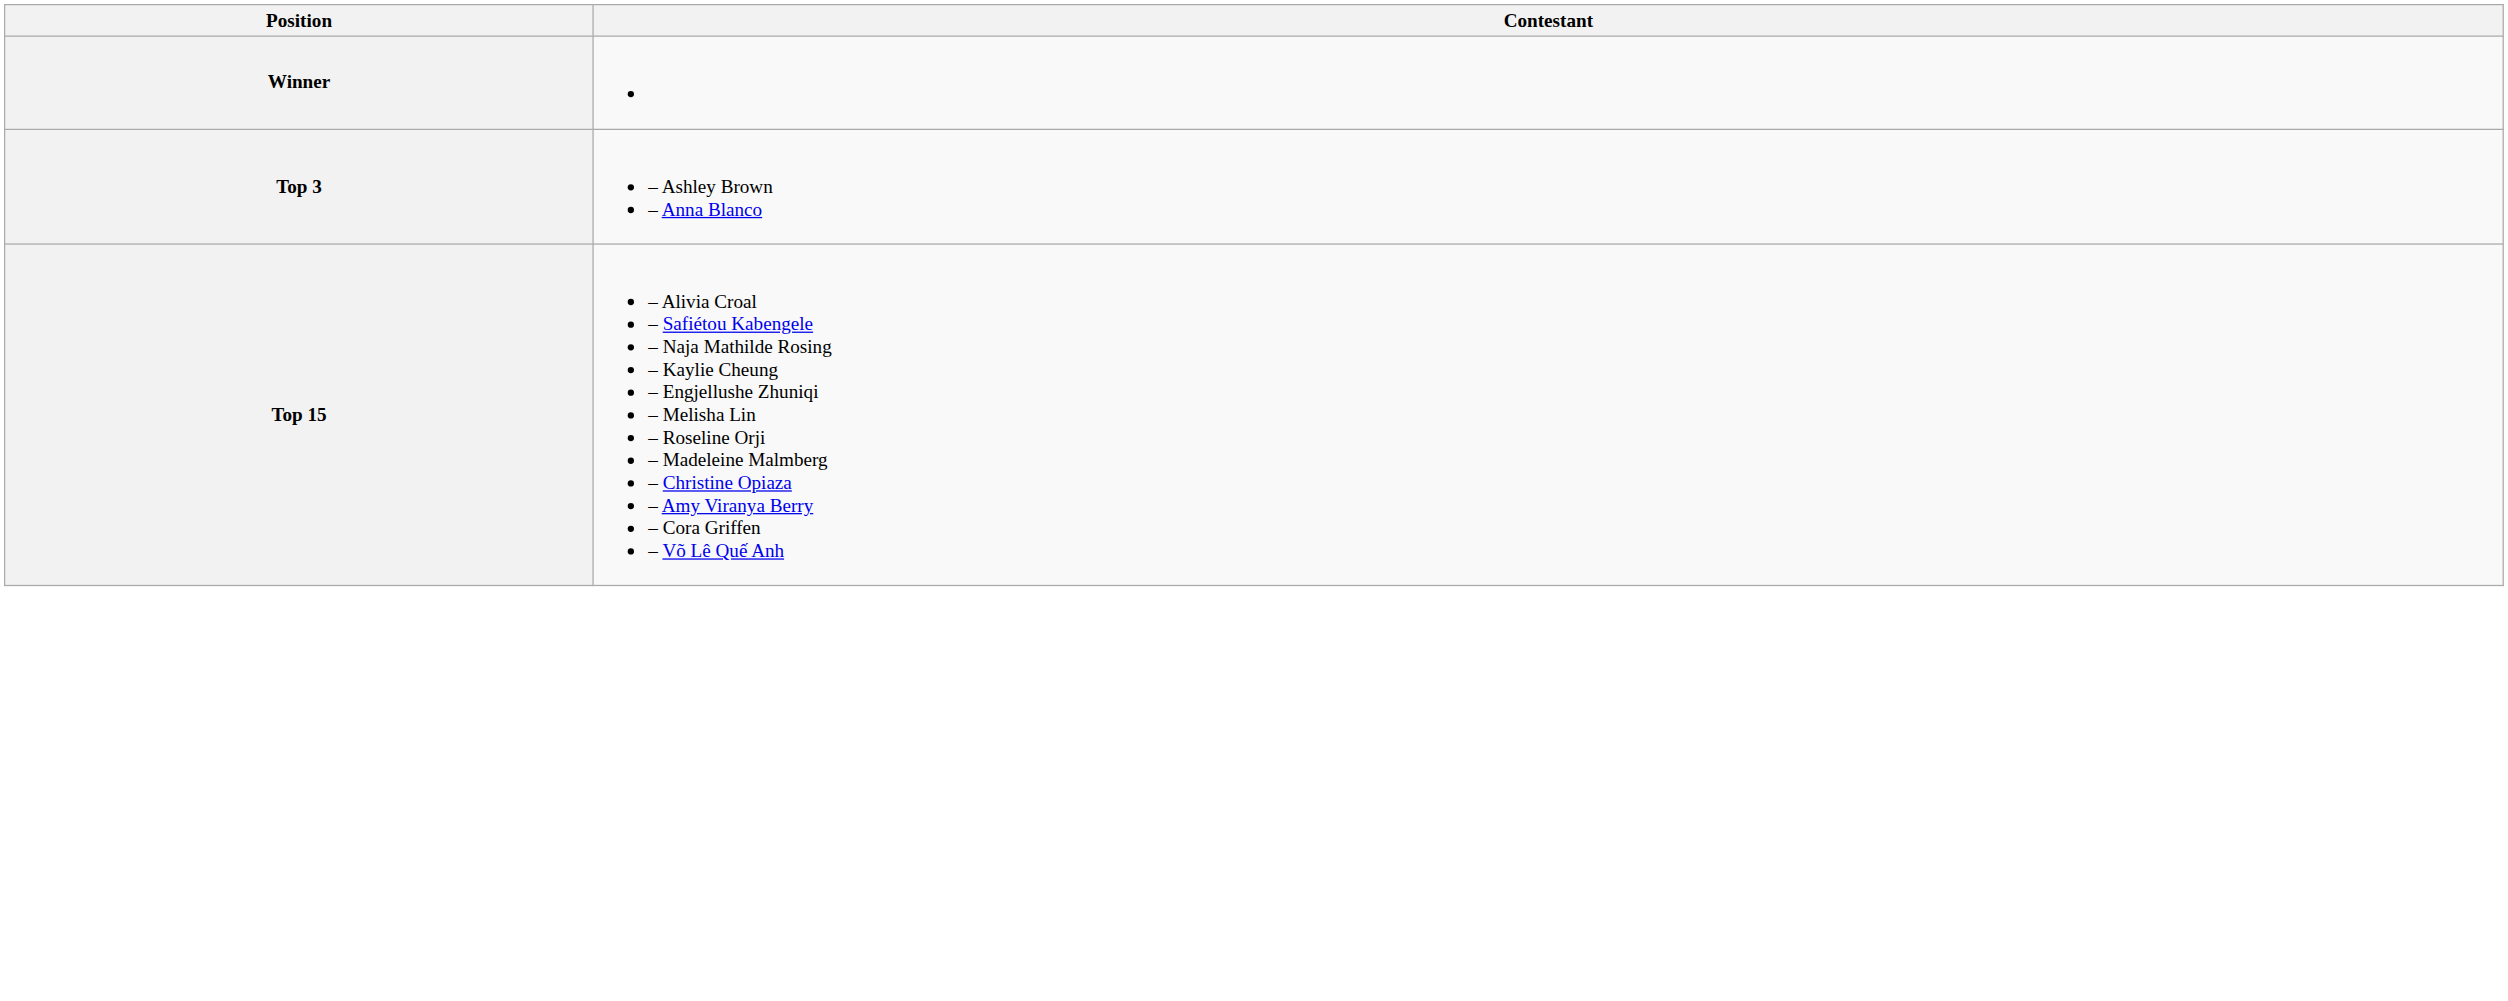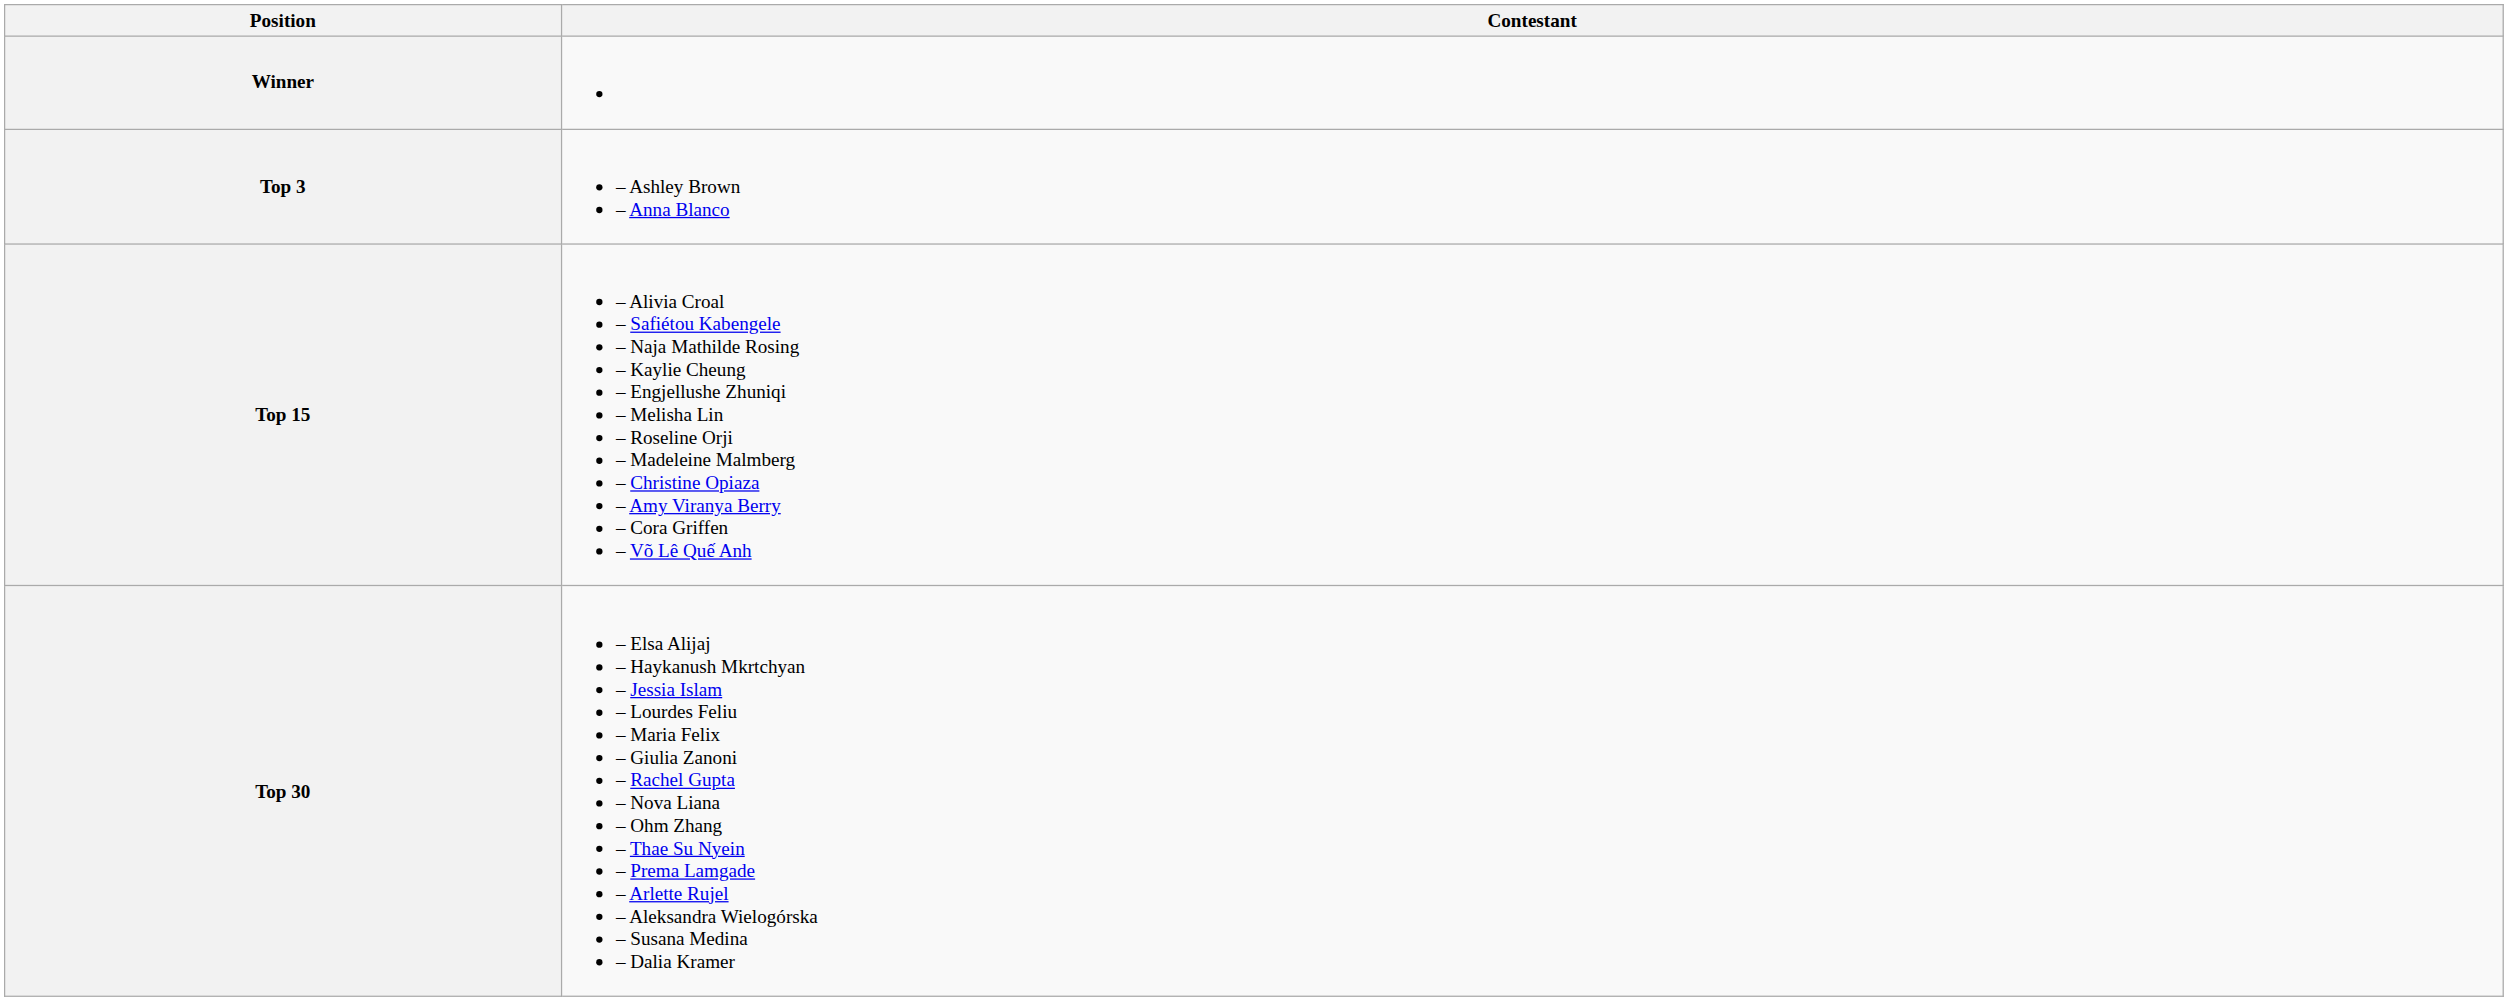 <table class="wikitable" style="font-size: 95%; width:100%;">
 <tr>
 <th>Position</th>
 <th>Contestant</th>
 </tr>
 <tr>
 <th>Winner</th>
 <td><br><ul><li></li></ul></td>
 </tr>
 <tr>
 <th>Top 3</th>
 <td><br><ul><li> – Ashley Brown</li><li> – <a href='#'>Anna Blanco</a></li></ul></td>
 </tr>
 <tr>
 <th>Top 15</th>
 <td><br><ul><li> – Alivia Croal</li><li> – <a href='#'>Safiétou Kabengele</a></li><li> – Naja Mathilde Rosing</li><li> – Kaylie Cheung</li><li> – Engjellushe Zhuniqi</li><li> – Melisha Lin</li><li> – Roseline Orji</li><li> – Madeleine Malmberg</li><li> – <a href='#'>Christine Opiaza</a></li><li> – <a href='#'>Amy Viranya Berry</a></li><li> – Cora Griffen</li><li> – <a href='#'>Võ Lê Quế Anh</a></li></ul></td>
 </tr>
+<tr>
+<th>Top 30</th>
+<td><br><ul><li> – Elsa Alijaj</li><li> – Haykanush Mkrtchyan</li><li> – <a href='#'>Jessia Islam</a></li><li> – Lourdes Feliu</li><li> – Maria Felix</li><li> – Giulia Zanoni</li><li> – <a href='#'>Rachel Gupta</a></li><li> – Nova Liana</li><li> – Ohm Zhang</li><li> – <a href='#'>Thae Su Nyein</a></li><li> – <a href='#'>Prema Lamgade</a></li><li> – <a href='#'>Arlette Rujel</a></li><li> – Aleksandra Wielogórska</li><li> – Susana Medina</li><li> – Dalia Kramer</li></ul></td>
+</tr>
 </table>
